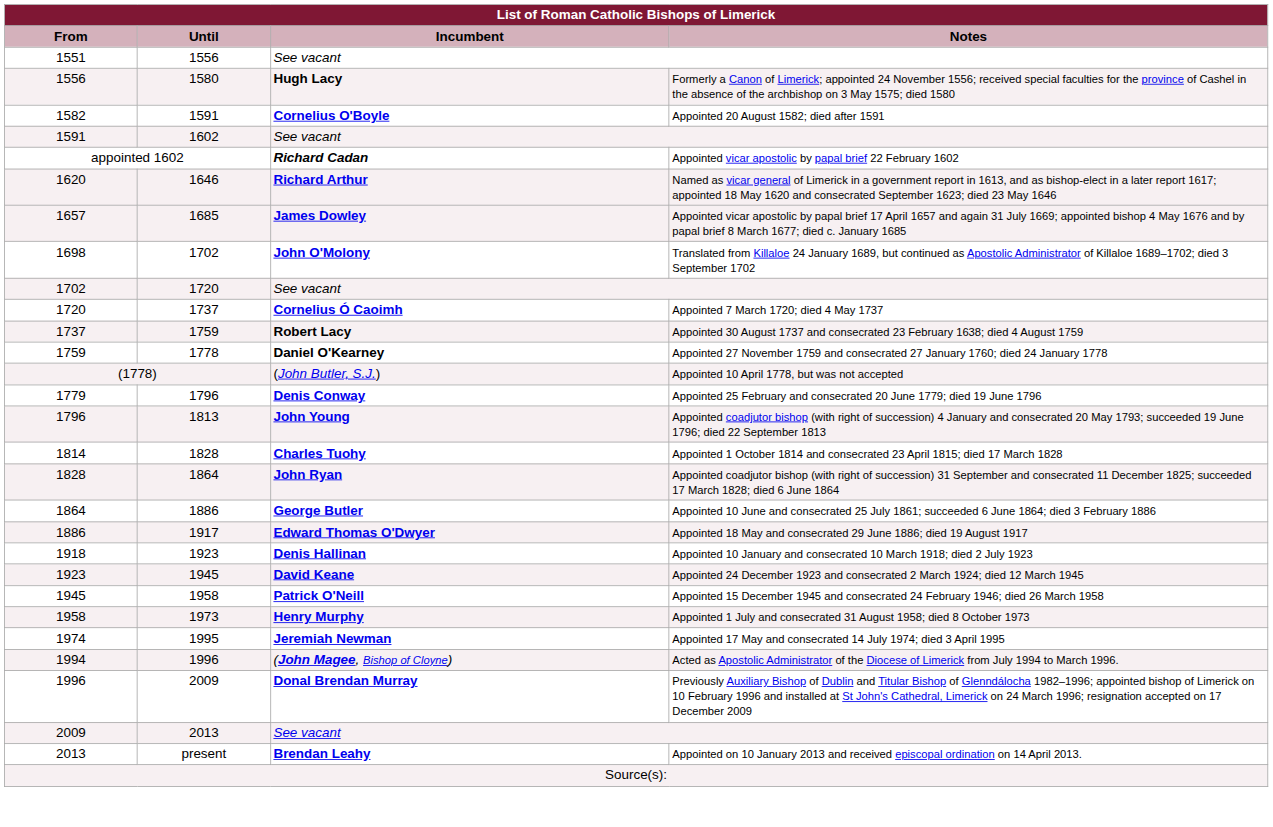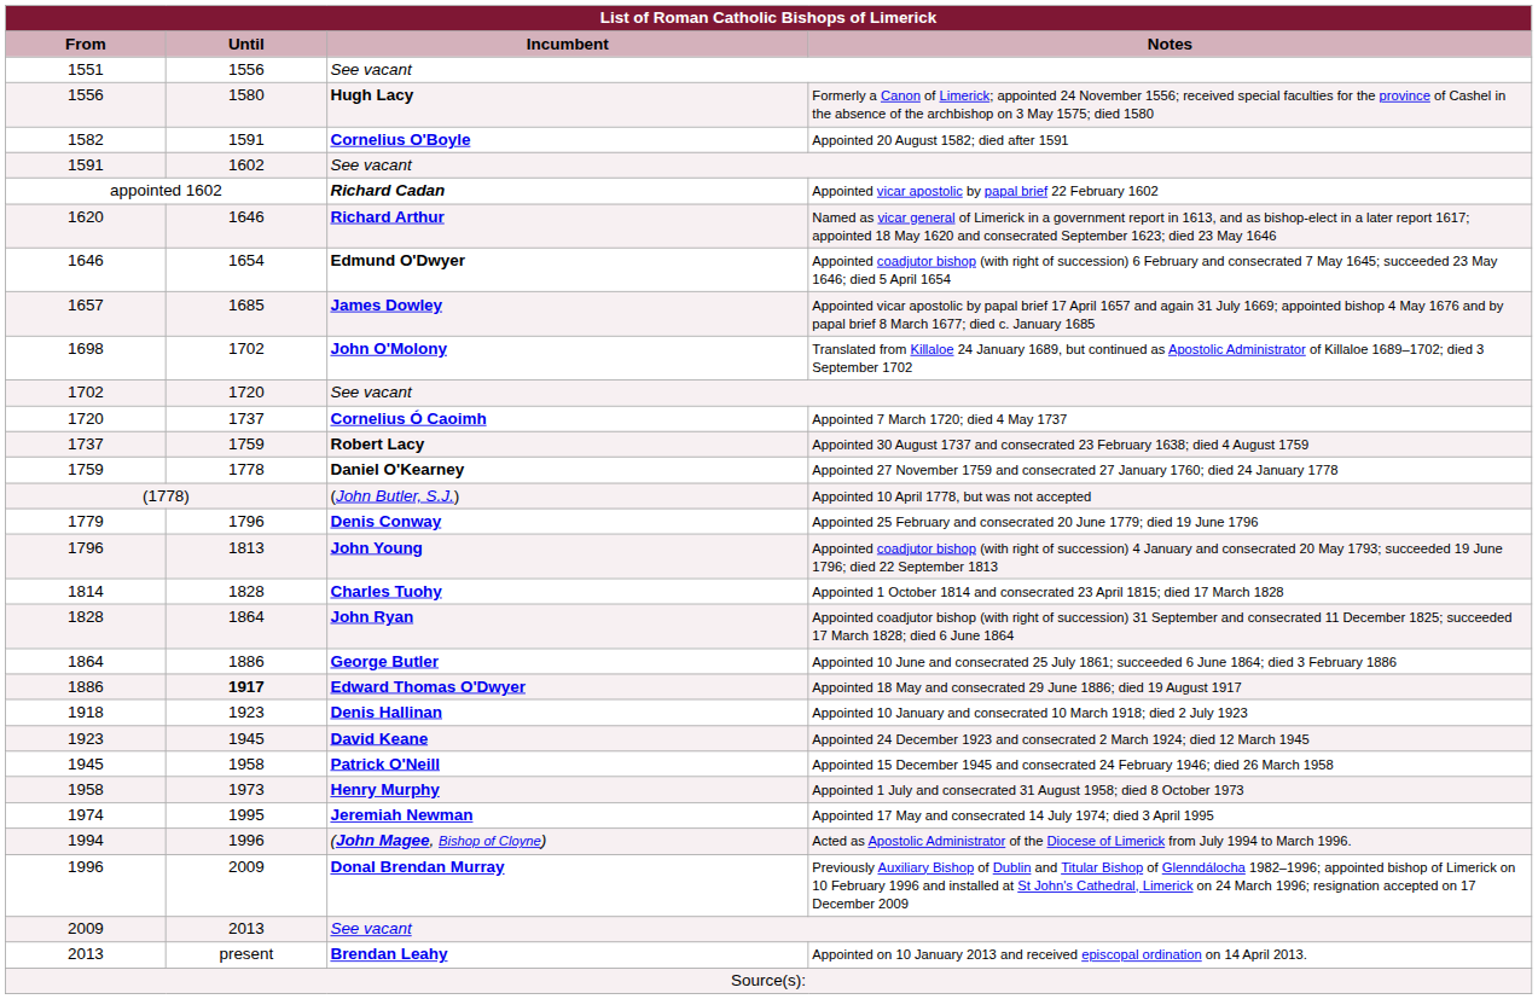 <table class="wikitable" style="width:95%">
 <tr>
 <th colspan="4" style="background-color: #7F1734; color: white;">List of Roman Catholic Bishops of Limerick</th>
 </tr>
 <tr align=top>
 <th style="background-color: #D4B1BB; width: 10%;">From</th>
 <th style="background-color: #D4B1BB; width: 10%;">Until</th>
 <th style="background-color: #D4B1BB; width: 30%;">Incumbent</th>
 <th style="background-color: #D4B1BB; width: 45%;">Notes</th>
 </tr>
 <tr valign=top bgcolor="white">
 <td align=center>1551</td>
 <td align=center>1556</td>
 <td colspan=2><em>See vacant</em></td>
 </tr>
 <tr valign=top bgcolor="#F7F0F2">
 <td align=center>1556</td>
 <td align=center>1580</td>
 <td><strong>Hugh Lacy</strong> </td>
 <td><small>Formerly a <a href='#'>Canon</a> of <a href='#'>Limerick</a>; appointed 24 November 1556; received special faculties for the <a href='#'>province</a> of Cashel in the absence of the archbishop on 3 May 1575; died 1580</small></td>
 </tr>
 <tr valign=top bgcolor="white">
 <td align=center>1582</td>
 <td align=center>1591</td>
 <td><strong><a href='#'>Cornelius O'Boyle</a></strong></td>
 <td><small>Appointed 20 August 1582; died after 1591</small></td>
 </tr>
 <tr valign=top bgcolor="#F7F0F2">
 <td align=center>1591</td>
 <td align=center>1602</td>
 <td colspan=2><em>See vacant</em></td>
 </tr>
 <tr valign=top bgcolor="white">
 <td colspan=2 align=center>appointed 1602</td>
 <td><strong><em>Richard Cadan</em></strong></td>
 <td><small>Appointed <a href='#'>vicar apostolic</a> by <a href='#'>papal brief</a> 22 February 1602</small></td>
 </tr>
 <tr valign=top bgcolor="#F7F0F2">
 <td align=center>1620</td>
 <td align=center>1646</td>
 <td><strong><a href='#'>Richard Arthur</a></strong></td>
 <td><small>Named as <a href='#'>vicar general</a> of Limerick in a government report in 1613, and as bishop-elect in a later report 1617; appointed 18 May 1620 and consecrated September 1623; died 23 May 1646</small></td>
+</tr>
+<tr valign=top bgcolor="white">
+<td align=center>1646</td>
+<td align=center>1654</td>
+<td><strong>Edmund O'Dwyer</strong></td>
+<td><small>Appointed <a href='#'>coadjutor bishop</a> (with right of succession) 6 February and consecrated 7 May 1645; succeeded 23 May 1646; died 5 April 1654</small></td>
 </tr>
 <tr valign=top bgcolor="#F7F0F2">
 <td align=center>1657</td>
 <td align=center>1685</td>
 <td><strong><a href='#'>James Dowley</a></strong></td>
 <td><small>Appointed vicar apostolic by papal brief 17 April 1657 and again 31 July 1669; appointed bishop 4 May 1676 and by papal brief 8 March 1677; died c. January 1685</small></td>
 </tr>
 <tr valign=top bgcolor="white">
 <td align=center>1698</td>
 <td align=center>1702</td>
 <td><strong><a href='#'>John O'Molony</a></strong></td>
 <td><small>Translated from <a href='#'>Killaloe</a> 24 January 1689, but continued as <a href='#'>Apostolic Administrator</a> of Killaloe 1689–1702; died 3 September 1702</small></td>
 </tr>
 <tr valign=top bgcolor="#F7F0F2">
 <td align=center>1702</td>
 <td align=center>1720</td>
 <td colspan=2><em>See vacant</em></td>
 </tr>
 <tr valign=top bgcolor="white">
 <td align=center>1720</td>
 <td align=center>1737</td>
 <td><strong><a href='#'>Cornelius Ó Caoimh</a></strong></td>
 <td><small>Appointed 7 March 1720; died 4 May 1737</small></td>
 </tr>
 <tr valign=top bgcolor="#F7F0F2">
 <td align=center>1737</td>
 <td align=center>1759</td>
 <td><strong>Robert Lacy</strong></td>
 <td><small>Appointed 30 August 1737 and consecrated 23 February 1638; died 4 August 1759</small></td>
 </tr>
 <tr valign=top bgcolor="white">
 <td align=center>1759</td>
 <td align=center>1778</td>
 <td><strong>Daniel O'Kearney</strong></td>
 <td><small>Appointed 27 November 1759 and consecrated 27 January 1760; died 24 January 1778</small></td>
 </tr>
 <tr valign=top bgcolor="#F7F0F2">
 <td colspan=2 align=center>(1778)</td>
 <td>(<em><a href='#'>John Butler, S.J.</a></em>)</td>
 <td><small>Appointed 10 April 1778, but was not accepted</small></td>
 </tr>
 <tr valign=top bgcolor="white">
 <td align=center>1779</td>
 <td align=center>1796</td>
 <td><strong><a href='#'>Denis Conway</a></strong></td>
 <td><small>Appointed 25 February and consecrated 20 June 1779; died 19 June 1796</small></td>
 </tr>
 <tr valign=top bgcolor="#F7F0F2">
 <td align=center>1796</td>
 <td align=center>1813</td>
 <td><strong><a href='#'>John Young</a></strong></td>
 <td><small>Appointed <a href='#'>coadjutor bishop</a> (with right of succession) 4 January and consecrated 20 May 1793; succeeded 19 June 1796; died 22 September 1813</small></td>
 </tr>
 <tr valign=top bgcolor="white">
 <td align=center>1814</td>
 <td align=center>1828</td>
 <td><strong><a href='#'>Charles Tuohy</a></strong></td>
 <td><small>Appointed 1 October 1814 and consecrated 23 April 1815; died 17 March 1828</small></td>
 </tr>
 <tr valign=top bgcolor="#F7F0F2">
 <td align=center>1828</td>
 <td align=center>1864</td>
 <td><strong><a href='#'>John Ryan</a></strong></td>
 <td><small>Appointed coadjutor bishop (with right of succession) 31 September and consecrated 11 December 1825; succeeded 17 March 1828; died 6 June 1864</small></td>
 </tr>
 <tr valign=top bgcolor="white">
 <td align=center>1864</td>
 <td align=center>1886</td>
 <td><strong><a href='#'>George Butler</a></strong></td>
 <td><small>Appointed 10 June and consecrated 25 July 1861; succeeded 6 June 1864; died 3 February 1886</small></td>
 </tr>
 <tr valign=top bgcolor="#F7F0F2">
 <td align=center>1886</td>
-<td align=center>1917</td>
+<td align=center><strong>1917</strong></td>
 <td><strong><a href='#'>Edward Thomas O'Dwyer</a></strong></td>
 <td><small>Appointed 18 May and consecrated 29 June 1886; died 19 August 1917</small></td>
 </tr>
 <tr valign=top bgcolor="white">
 <td align=center>1918</td>
 <td align=center>1923</td>
 <td><strong><a href='#'>Denis Hallinan</a></strong></td>
 <td><small>Appointed 10 January and consecrated 10 March 1918; died 2 July 1923</small></td>
 </tr>
 <tr valign=top bgcolor="#F7F0F2">
 <td align=center>1923</td>
 <td align=center>1945</td>
 <td><strong><a href='#'>David Keane</a></strong></td>
 <td><small>Appointed 24 December 1923 and consecrated 2 March 1924; died 12 March 1945</small></td>
 </tr>
 <tr valign=top bgcolor="white">
 <td align=center>1945</td>
 <td align=center>1958</td>
 <td><strong><a href='#'>Patrick O'Neill</a></strong></td>
 <td><small>Appointed 15 December 1945 and consecrated 24 February 1946; died 26 March 1958</small></td>
 </tr>
 <tr valign=top bgcolor="#F7F0F2">
 <td align=center>1958</td>
 <td align=center>1973</td>
 <td><strong><a href='#'>Henry Murphy</a></strong></td>
 <td><small>Appointed 1 July and consecrated 31 August 1958; died 8 October 1973</small></td>
 </tr>
 <tr valign=top bgcolor="white">
 <td align=center>1974</td>
 <td align=center>1995</td>
 <td><strong><a href='#'>Jeremiah Newman</a></strong></td>
 <td><small>Appointed 17 May and consecrated 14 July 1974; died 3 April 1995</small></td>
 </tr>
 <tr valign=top bgcolor="#F7F0F2">
 <td align=center>1994</td>
 <td align=center>1996</td>
 <td><em>(<strong><a href='#'>John Magee</a></strong>, <small><a href='#'>Bishop of Cloyne</a></small>)</em></td>
 <td><small>Acted as <a href='#'>Apostolic Administrator</a> of the <a href='#'>Diocese of Limerick</a> from July 1994 to March 1996.</small></td>
 </tr>
 <tr valign=top bgcolor="white">
 <td align=center>1996</td>
 <td align=center>2009</td>
 <td><strong><a href='#'>Donal Brendan Murray</a></strong></td>
 <td><small>Previously <a href='#'>Auxiliary Bishop</a> of <a href='#'>Dublin</a> and <a href='#'>Titular Bishop</a> of <a href='#'>Glenndálocha</a> 1982–1996; appointed bishop of Limerick on 10 February 1996 and installed at <a href='#'>St John's Cathedral, Limerick</a> on 24 March 1996; resignation accepted on 17 December 2009</small></td>
 </tr>
 <tr valign=top bgcolor="#F7F0F2">
 <td align=center>2009</td>
 <td align=center>2013</td>
 <td colspan=2><em><a href='#'>See vacant</a></em></td>
 </tr>
 <tr valign=top bgcolor="white">
 <td align=center>2013</td>
 <td align=center>present</td>
 <td><strong><a href='#'>Brendan Leahy</a></strong></td>
 <td><small>Appointed on 10 January 2013 and received <a href='#'>episcopal ordination</a> on 14 April 2013.</small></td>
 </tr>
 <tr valign=top bgcolor="#F7F0F2">
 <td align=center colspan="4">Source(s):</td>
 </tr>
 </table>
